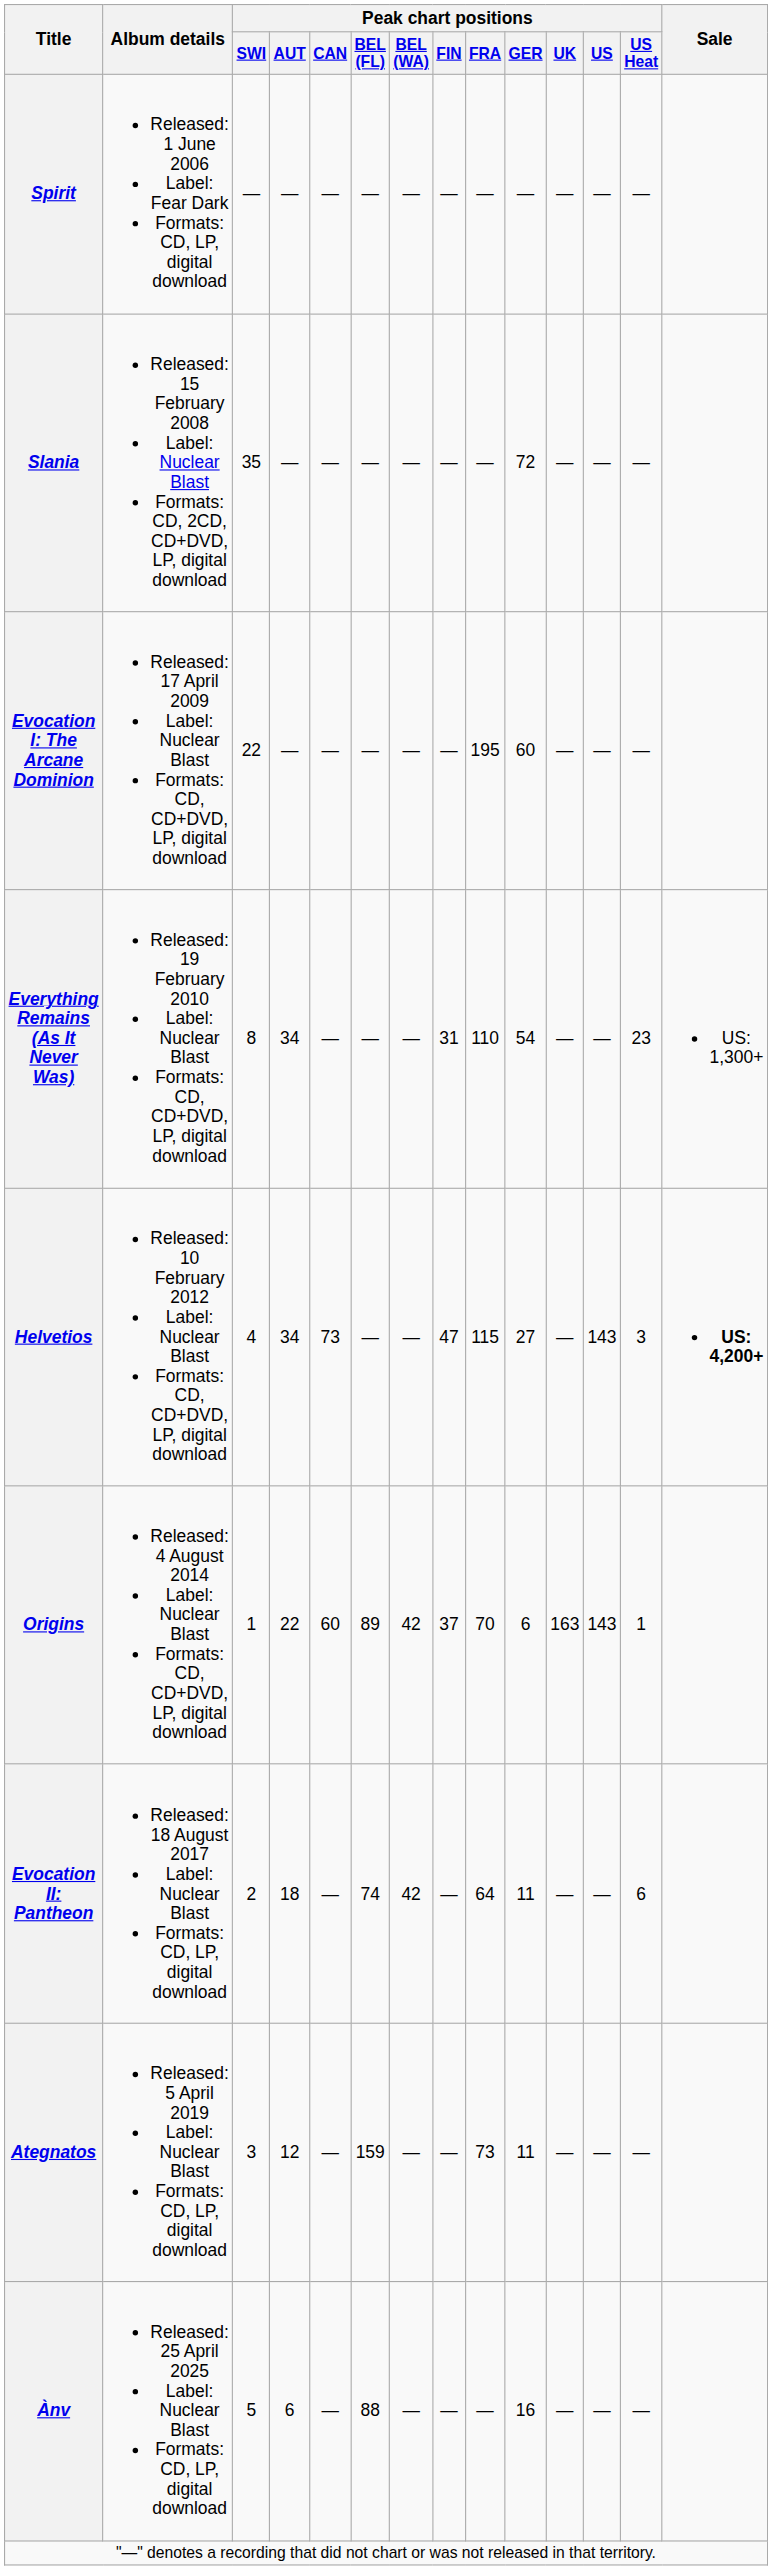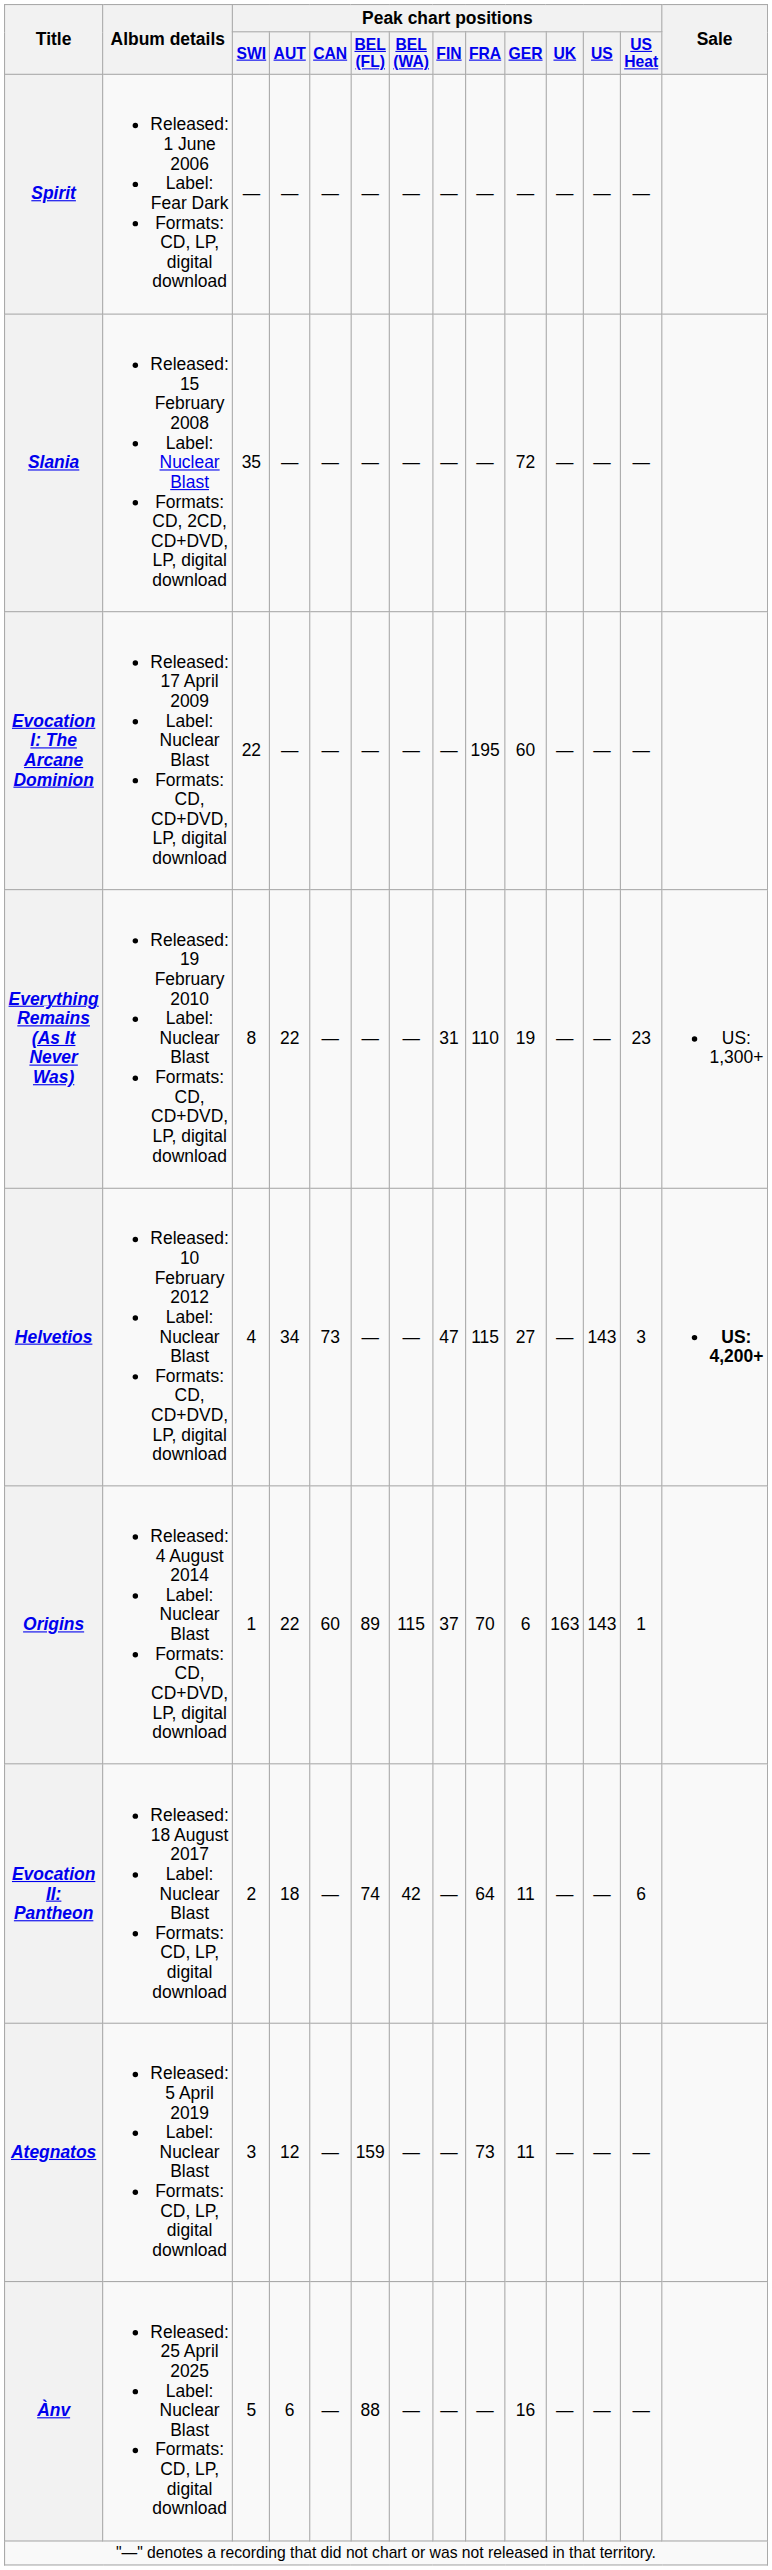 <table class="wikitable plainrowheaders" style="text-align:center;">
 <tr>
 <th scope="col" rowspan="2" style="width:15em;">Title</th>
 <th scope="col" rowspan="2">Album details</th>
 <th scope="col" colspan="11">Peak chart positions</th>
 <th scope="col" rowspan="2">Sale</th>
 </tr>
 <tr>
 <th scope="col" style="width:2.5em;font-size:90%;"><a href='#'>SWI</a><br></th>
 <th scope="col" style="width:2.5em;font-size:90%;"><a href='#'>AUT</a><br></th>
 <th scope="col" style="width:2.5em;font-size:90%;"><a href='#'>CAN</a><br></th>
 <th scope="col" style="width:2.5em;font-size:90%;"><a href='#'>BEL<br>(FL)</a><br></th>
 <th scope="col" style="width:2.5em;font-size:90%;"><a href='#'>BEL<br>(WA)</a><br></th>
 <th scope="col" style="width:2.5em;font-size:90%;"><a href='#'>FIN</a><br></th>
 <th scope="col" style="width:2.5em;font-size:90%;"><a href='#'>FRA</a><br></th>
 <th scope="col" style="width:2.5em;font-size:90%;"><a href='#'>GER</a><br></th>
 <th scope="col" style="width:2.5em;font-size:90%;"><a href='#'>UK</a><br></th>
 <th scope="col" style="width:2.5em;font-size:90%;"><a href='#'>US</a><br></th>
 <th scope="col" style="width:2.5em;font-size:90%;"><a href='#'>US Heat</a><br></th>
 </tr>
 <tr>
 <th scope="row"><em><a href='#'>Spirit</a></em></th>
 <td><br><ul><li>Released: 1 June 2006</li><li>Label: Fear Dark</li><li>Formats: CD, LP, digital download</li></ul></td>
 <td style="text-align:center;">—</td>
 <td style="text-align:center;">—</td>
 <td style="text-align:center;">—</td>
 <td style="text-align:center;">—</td>
 <td style="text-align:center;">—</td>
 <td style="text-align:center;">—</td>
 <td style="text-align:center;">—</td>
 <td style="text-align:center;">—</td>
 <td style="text-align:center;">—</td>
 <td style="text-align:center;">—</td>
 <td style="text-align:center;">—</td>
 <td></td>
 </tr>
 <tr>
 <th scope="row"><em><a href='#'>Slania</a></em></th>
 <td><br><ul><li>Released: 15 February 2008</li><li>Label: <a href='#'>Nuclear Blast</a></li><li>Formats: CD, 2CD, CD+DVD, LP, digital download</li></ul></td>
 <td style="text-align:center;">35</td>
 <td style="text-align:center;">—</td>
 <td style="text-align:center;">—</td>
 <td style="text-align:center;">—</td>
 <td style="text-align:center;">—</td>
 <td style="text-align:center;">—</td>
 <td style="text-align:center;">—</td>
 <td style="text-align:center;">72</td>
 <td style="text-align:center;">—</td>
 <td style="text-align:center;">—</td>
 <td style="text-align:center;">—</td>
 <td></td>
 </tr>
 <tr>
 <th scope="row"><em><a href='#'>Evocation I: The Arcane Dominion</a></em></th>
 <td><br><ul><li>Released: 17 April 2009</li><li>Label: Nuclear Blast</li><li>Formats: CD, CD+DVD, LP, digital download</li></ul></td>
 <td style="text-align:center;">22</td>
 <td style="text-align:center;">—</td>
 <td style="text-align:center;">—</td>
 <td style="text-align:center;">—</td>
 <td style="text-align:center;">—</td>
 <td style="text-align:center;">—</td>
 <td style="text-align:center;">195</td>
 <td style="text-align:center;">60</td>
 <td style="text-align:center;">—</td>
 <td style="text-align:center;">—</td>
 <td style="text-align:center;">—</td>
 <td></td>
 </tr>
 <tr>
 <th scope="row"><em><a href='#'>Everything Remains (As It Never Was)</a></em></th>
 <td><br><ul><li>Released: 19 February 2010</li><li>Label: Nuclear Blast</li><li>Formats: CD, CD+DVD, LP, digital download</li></ul></td>
 <td style="text-align:center;">8</td>
-<td style="text-align:center;">34</td>
+<td style="text-align:center;">22</td>
 <td style="text-align:center;">—</td>
 <td style="text-align:center;">—</td>
 <td style="text-align:center;">—</td>
 <td style="text-align:center;">31</td>
 <td style="text-align:center;">110</td>
-<td style="text-align:center;">54</td>
+<td style="text-align:center;">19</td>
 <td style="text-align:center;">—</td>
 <td style="text-align:center;">—</td>
 <td style="text-align:center;">23</td>
 <td><br><ul><li>US: 1,300+</li></ul></td>
 </tr>
 <tr>
 <th scope="row"><em><a href='#'>Helvetios</a></em></th>
 <td><br><ul><li>Released: 10 February 2012</li><li>Label: Nuclear Blast</li><li>Formats: CD, CD+DVD, LP, digital download</li></ul></td>
 <td style="text-align:center;">4</td>
 <td style="text-align:center;">34</td>
 <td style="text-align:center;">73</td>
 <td style="text-align:center;">—</td>
 <td style="text-align:center;">—</td>
 <td style="text-align:center;">47</td>
 <td style="text-align:center;">115</td>
 <td style="text-align:center;">27</td>
 <td style="text-align:center;">—</td>
 <td style="text-align:center;">143</td>
 <td style="text-align:center;">3</td>
 <td><strong><br><ul><li>US: 4,200+</li></ul></strong></td>
 </tr>
 <tr>
 <th scope="row"><em><a href='#'>Origins</a></em></th>
 <td><br><ul><li>Released: 4 August 2014</li><li>Label: Nuclear Blast</li><li>Formats: CD, CD+DVD, LP, digital download</li></ul></td>
 <td style="text-align:center;">1</td>
 <td style="text-align:center;">22</td>
 <td style="text-align:center;">60</td>
 <td style="text-align:center;">89</td>
-<td style="text-align:center;">42</td>
+<td style="text-align:center;">115</td>
 <td style="text-align:center;">37</td>
 <td style="text-align:center;">70</td>
 <td style="text-align:center;">6</td>
 <td style="text-align:center;">163</td>
 <td style="text-align:center;">143</td>
 <td style="text-align:center;">1</td>
 <td></td>
 </tr>
 <tr>
 <th scope="row"><em><a href='#'>Evocation II: Pantheon</a></em></th>
 <td><br><ul><li>Released: 18 August 2017</li><li>Label: Nuclear Blast</li><li>Formats: CD, LP, digital download</li></ul></td>
 <td style="text-align:center;">2</td>
 <td style="text-align:center;">18</td>
 <td style="text-align:center;">—</td>
 <td style="text-align:center;">74</td>
 <td style="text-align:center;">42</td>
 <td style="text-align:center;">—</td>
 <td style="text-align:center;">64</td>
 <td style="text-align:center;">11</td>
 <td style="text-align:center;">—</td>
 <td style="text-align:center;">—</td>
 <td style="text-align:center;">6</td>
 <td></td>
 </tr>
 <tr>
 <th scope="row"><em><a href='#'>Ategnatos</a></em></th>
 <td><br><ul><li>Released: 5 April 2019</li><li>Label: Nuclear Blast</li><li>Formats: CD, LP, digital download</li></ul></td>
 <td style="text-align:center;">3</td>
 <td style="text-align:center;">12</td>
 <td style="text-align:center;">—</td>
 <td style="text-align:center;">159</td>
 <td style="text-align:center;">—</td>
 <td style="text-align:center;">—</td>
 <td style="text-align:center;">73<br></td>
 <td style="text-align:center;">11</td>
 <td style="text-align:center;">—</td>
 <td style="text-align:center;">—</td>
 <td style="text-align:center;">—</td>
 <td></td>
 </tr>
 <tr>
 <th scope="row"><em><a href='#'>Ànv</a></em></th>
 <td><br><ul><li>Released: 25 April 2025</li><li>Label: Nuclear Blast</li><li>Formats: CD, LP, digital download</li></ul></td>
 <td style="text-align:center;">5</td>
 <td style="text-align:center;">6</td>
 <td style="text-align:center;">—</td>
 <td style="text-align:center;">88</td>
 <td style="text-align:center;">—</td>
 <td style="text-align:center;">—</td>
 <td style="text-align:center;">—</td>
 <td style="text-align:center;">16</td>
 <td style="text-align:center;">—</td>
 <td style="text-align:center;">—</td>
 <td style="text-align:center;">—</td>
 <td></td>
 </tr>
 <tr>
 <td colspan="15" style="font-size:90%">"—" denotes a recording that did not chart or was not released in that territory.</td>
 </tr>
 </table>
